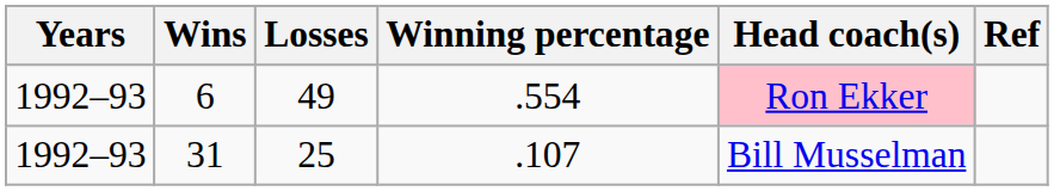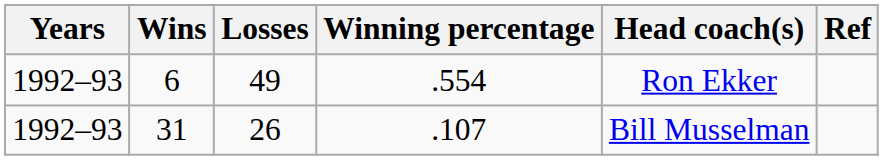 <table class="wikitable" style="text-align:center;">
 <tr>
 <th>Years</th>
 <th>Wins</th>
 <th>Losses</th>
 <th>Winning percentage</th>
 <th>Head coach(s)</th>
 <th>Ref</th>
 </tr>
 <tr>
 <td>1992–93</td>
 <td>6</td>
 <td>49</td>
 <td>.554</td>
-<td style="background: pink;"><a href='#'>Ron Ekker</a></td>
+<td><a href='#'>Ron Ekker</a></td>
 <td></td>
 </tr>
 <tr>
 <td>1992–93</td>
 <td>31</td>
-<td>25</td>
+<td>26</td>
 <td>.107</td>
 <td><a href='#'>Bill Musselman</a></td>
 <td></td>
 </tr>
 </table>
